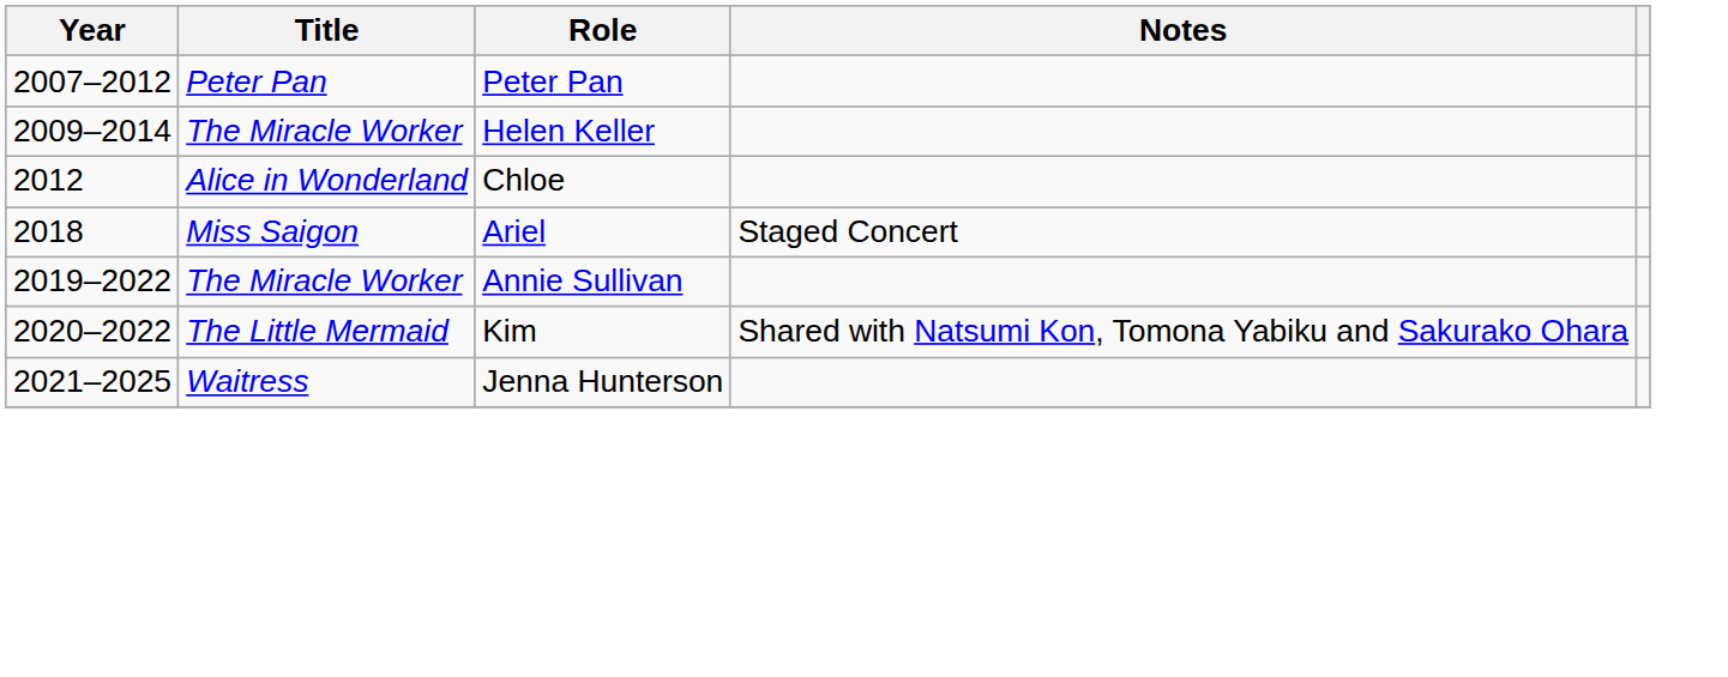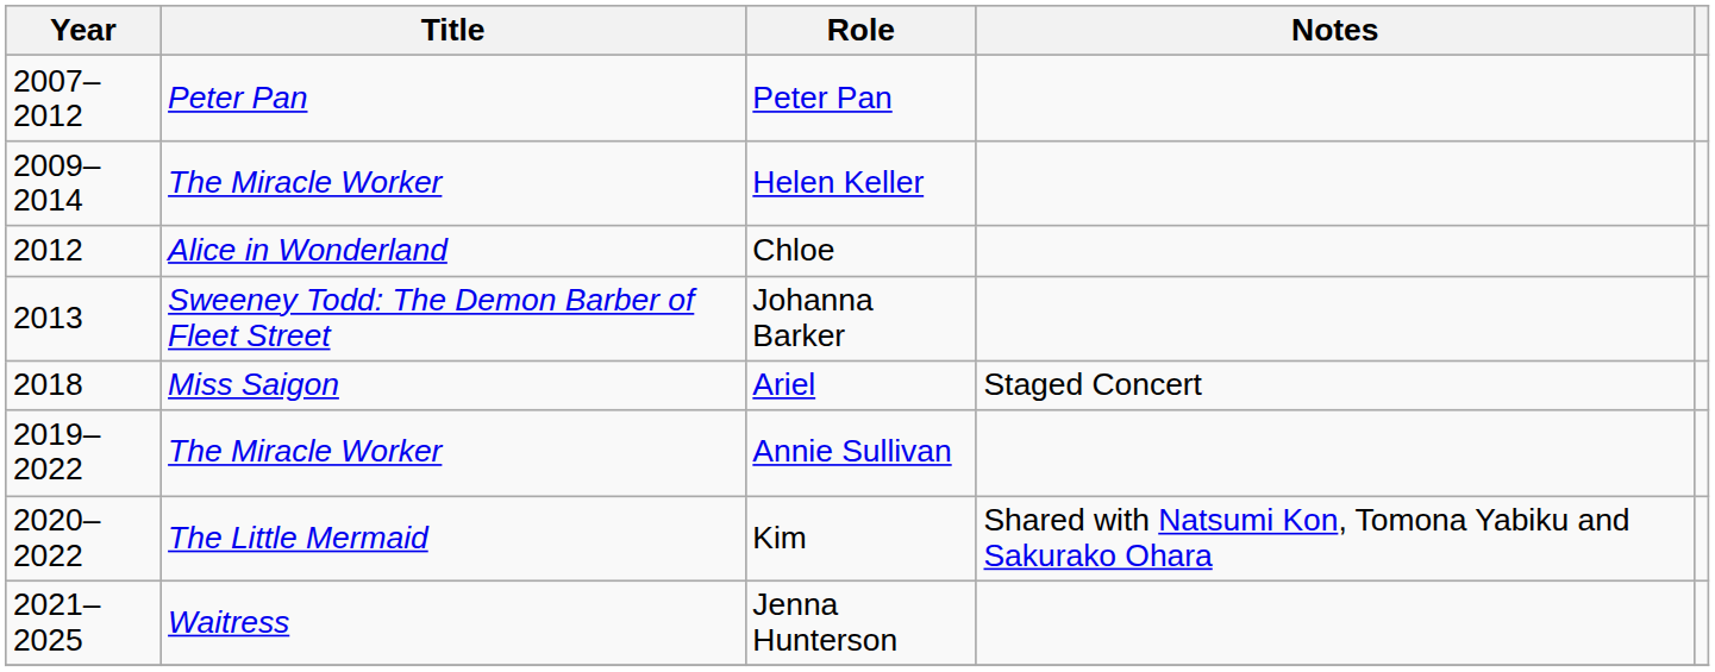 <table class="wikitable">
 <tr>
 <th>Year</th>
 <th>Title</th>
 <th>Role</th>
 <th>Notes</th>
 <th></th>
 </tr>
 <tr>
 <td>2007–2012</td>
 <td><em><a href='#'>Peter Pan</a></em></td>
 <td><a href='#'>Peter Pan</a></td>
 <td></td>
 <td></td>
 </tr>
 <tr>
 <td>2009–2014</td>
 <td><em><a href='#'>The Miracle Worker</a></em></td>
 <td><a href='#'>Helen Keller</a></td>
 <td></td>
 <td></td>
 </tr>
 <tr>
 <td>2012</td>
 <td><em><a href='#'>Alice in Wonderland</a></em></td>
 <td>Chloe</td>
+<td></td>
+<td></td>
+</tr>
+<tr>
+<td>2013</td>
+<td><em><a href='#'>Sweeney Todd: The Demon Barber of Fleet Street</a></em></td>
+<td>Johanna Barker</td>
 <td></td>
 <td></td>
 </tr>
 <tr>
 <td>2018</td>
 <td><em><a href='#'>Miss Saigon</a></em></td>
 <td><a href='#'>Ariel</a></td>
 <td>Staged Concert</td>
 <td></td>
 </tr>
 <tr>
 <td>2019–2022</td>
 <td><em><a href='#'>The Miracle Worker</a></em></td>
 <td><a href='#'>Annie Sullivan</a></td>
 <td></td>
 <td></td>
 </tr>
 <tr>
 <td>2020–2022</td>
 <td><em><a href='#'>The Little Mermaid</a></em></td>
 <td>Kim</td>
 <td>Shared with <a href='#'>Natsumi Kon</a>, Tomona Yabiku and <a href='#'>Sakurako Ohara</a></td>
 <td></td>
 </tr>
 <tr>
 <td>2021–2025</td>
 <td><em><a href='#'>Waitress</a></em></td>
 <td>Jenna Hunterson</td>
 <td></td>
 <td></td>
 </tr>
 <tr>
 </tr>
 </table>
